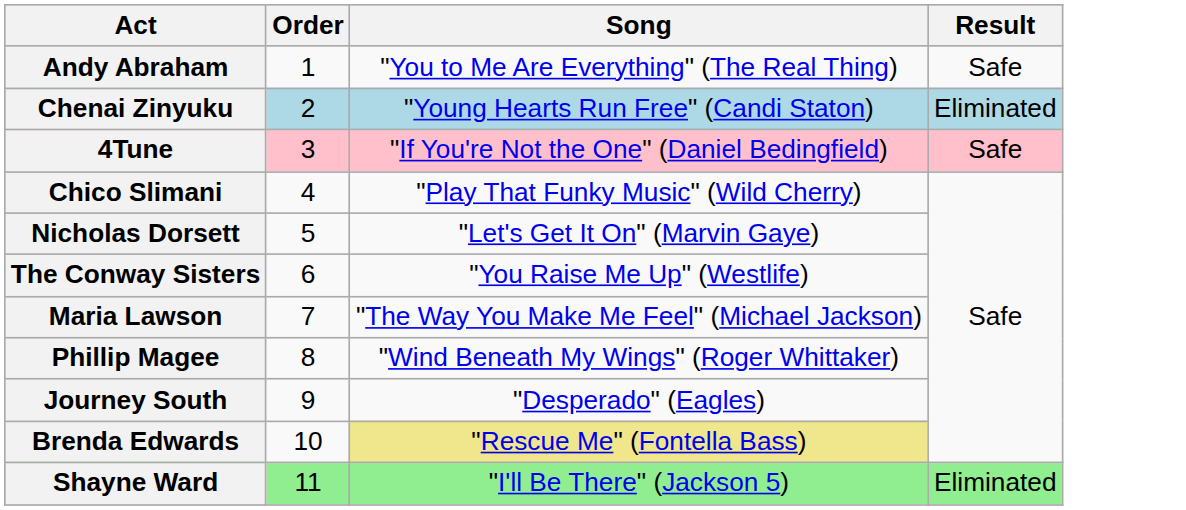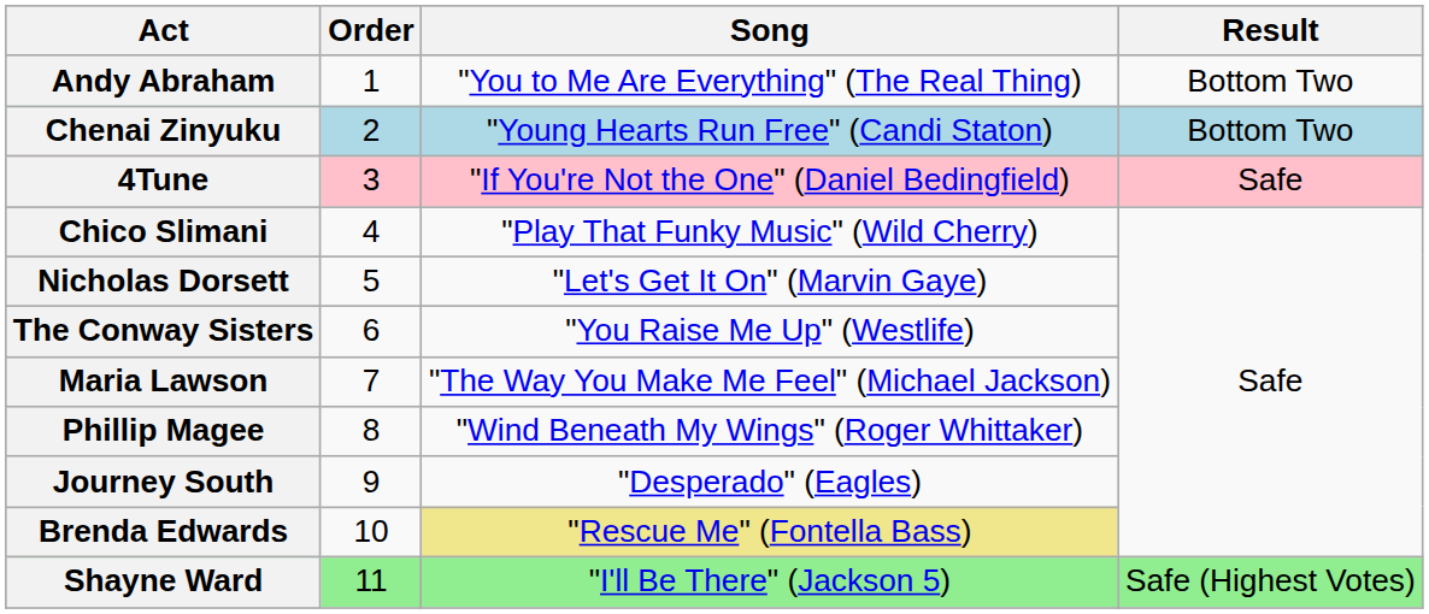 <table class="wikitable plainrowheaders" style="text-align:center;">
 <tr>
 <th>Act</th>
 <th>Order</th>
 <th>Song</th>
 <th>Result</th>
 </tr>
 <tr>
 <th scope="row">Andy Abraham</th>
 <td>1</td>
 <td>"<a href='#'>You to Me Are Everything</a>" (<a href='#'>The Real Thing</a>)</td>
-<td>Safe</td>
+<td>Bottom Two</td>
 </tr>
 <tr style="background: lightblue">
 <th scope="row">Chenai Zinyuku</th>
 <td>2</td>
 <td>"<a href='#'>Young Hearts Run Free</a>" (<a href='#'>Candi Staton</a>)</td>
-<td>Eliminated</td>
+<td>Bottom Two</td>
 </tr>
 <tr style="background: pink">
 <th scope="row">4Tune</th>
 <td>3</td>
 <td>"<a href='#'>If You're Not the One</a>" (<a href='#'>Daniel Bedingfield</a>)</td>
 <td>Safe</td>
 </tr>
 <tr>
 <th scope="row">Chico Slimani</th>
 <td>4</td>
 <td>"<a href='#'>Play That Funky Music</a>" (<a href='#'>Wild Cherry</a>)</td>
 <td rowspan=7>Safe</td>
 </tr>
 <tr>
 <th scope="row">Nicholas Dorsett</th>
 <td>5</td>
 <td>"<a href='#'>Let's Get It On</a>" (<a href='#'>Marvin Gaye</a>)</td>
 </tr>
 <tr>
 <th scope="row">The Conway Sisters</th>
 <td>6</td>
 <td>"<a href='#'>You Raise Me Up</a>" (<a href='#'>Westlife</a>)</td>
 </tr>
 <tr>
 <th scope="row">Maria Lawson</th>
 <td>7</td>
 <td>"<a href='#'>The Way You Make Me Feel</a>" (<a href='#'>Michael Jackson</a>)</td>
 </tr>
 <tr>
 <th scope="row">Phillip Magee</th>
 <td>8</td>
 <td>"<a href='#'>Wind Beneath My Wings</a>" (<a href='#'>Roger Whittaker</a>)</td>
 </tr>
 <tr>
 <th scope="row">Journey South</th>
 <td>9</td>
 <td>"<a href='#'>Desperado</a>" (<a href='#'>Eagles</a>)</td>
 </tr>
 <tr>
 <th scope="row">Brenda Edwards</th>
 <td>10</td>
 <td style="background: khaki;">"<a href='#'>Rescue Me</a>" (<a href='#'>Fontella Bass</a>)</td>
 </tr>
 <tr style="background:lightgreen;">
 <th scope="row">Shayne Ward</th>
 <td>11</td>
 <td>"<a href='#'>I'll Be There</a>" (<a href='#'>Jackson 5</a>)</td>
-<td>Eliminated</td>
+<td>Safe (Highest Votes)</td>
 </tr>
 </table>
